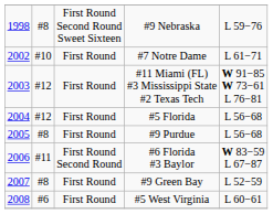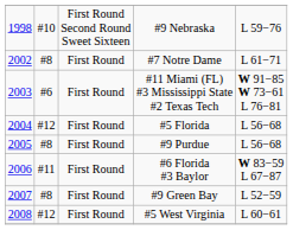 <table class="wikitable" style="text-align:center">
 <tr>
 </tr>
 <tr>
 <td rowspan=1><a href='#'>1998</a></td>
-<td>#8</td>
+<td>#10</td>
 <td>First Round<br>Second Round<br>Sweet Sixteen</td>
 <td>#9 Nebraska</td>
 <td>L 59−76</td>
 </tr>
 <tr style="text-align:center;">
 <td rowspan=1><a href='#'>2002</a></td>
-<td>#10</td>
+<td>#8</td>
 <td>First Round</td>
 <td>#7 Notre Dame</td>
 <td>L 61−71</td>
 </tr>
 <tr style="text-align:center;">
 <td rowspan=1><a href='#'>2003</a></td>
-<td>#12</td>
+<td>#6</td>
 <td>First Round</td>
 <td>#11 Miami (FL)<br>#3 Mississippi State<br>#2 Texas Tech</td>
 <td><strong>W</strong> 91−85<br><strong>W</strong> 73−61<br>L 76−81</td>
 </tr>
 <tr style="text-align:center;">
 <td rowspan=1><a href='#'>2004</a></td>
 <td>#12</td>
 <td>First Round</td>
 <td>#5 Florida</td>
 <td>L 56−68</td>
 </tr>
 <tr style="text-align:center;">
 <td rowspan=1><a href='#'>2005</a></td>
 <td>#8</td>
 <td>First Round</td>
 <td>#9 Purdue</td>
 <td>L 56−68</td>
 </tr>
 <tr style="text-align:center;">
 <td rowspan=1><a href='#'>2006</a></td>
 <td>#11</td>
-<td>First Round<br>Second Round</td>
+<td>First Round</td>
 <td>#6 Florida<br>#3 Baylor</td>
 <td><strong>W</strong> 83−59<br>L 67−87</td>
 </tr>
 <tr style="text-align:center;">
 <td rowspan=1><a href='#'>2007</a></td>
 <td>#8</td>
 <td>First Round</td>
 <td>#9 Green Bay</td>
 <td>L 52−59</td>
 </tr>
 <tr style="text-align:center;">
 <td rowspan=1><a href='#'>2008</a></td>
-<td>#6</td>
+<td>#12</td>
 <td>First Round</td>
 <td>#5 West Virginia</td>
 <td>L 60−61</td>
 </tr>
 <tr style="text-align:center;">
 </tr>
 </table>
